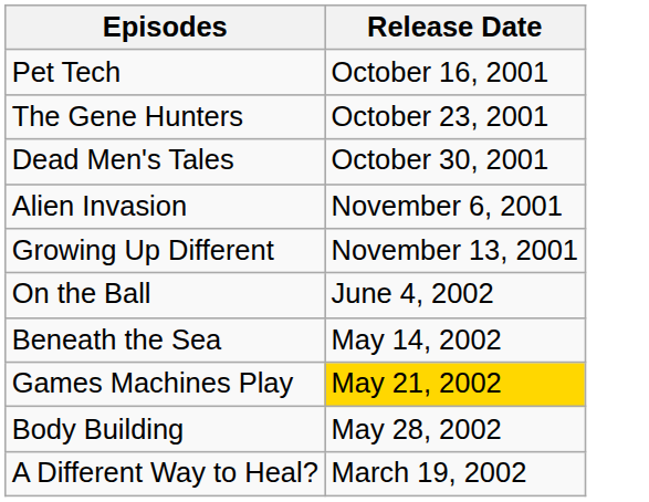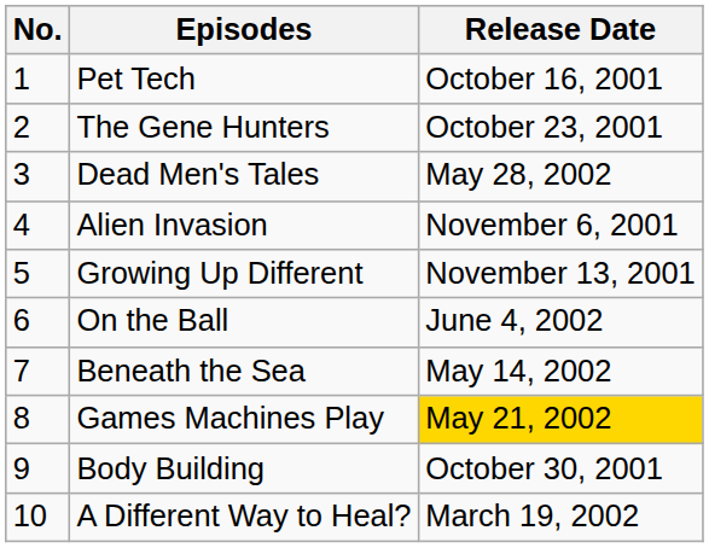 <table class="wikitable">
 <tr>
+<th>No.</th>
 <th>Episodes</th>
 <th>Release Date</th>
 </tr>
 <tr>
+<td>1</td>
 <td>Pet Tech</td>
 <td>October 16, 2001</td>
 </tr>
 <tr>
+<td>2</td>
 <td>The Gene Hunters</td>
 <td>October 23, 2001</td>
 </tr>
 <tr>
+<td>3</td>
 <td>Dead Men's Tales</td>
-<td>October 30, 2001</td>
+<td>May 28, 2002</td>
 </tr>
 <tr>
+<td>4</td>
 <td>Alien Invasion</td>
 <td>November 6, 2001</td>
 </tr>
 <tr>
+<td>5</td>
 <td>Growing Up Different</td>
 <td>November 13, 2001</td>
 </tr>
 <tr>
+<td>6</td>
 <td>On the Ball</td>
 <td>June 4, 2002</td>
 </tr>
 <tr>
+<td>7</td>
 <td>Beneath the Sea</td>
 <td>May 14, 2002</td>
 </tr>
 <tr>
+<td>8</td>
 <td>Games Machines Play</td>
 <td style="background: gold;">May 21, 2002</td>
 </tr>
 <tr>
+<td>9</td>
 <td>Body Building</td>
-<td>May 28, 2002</td>
+<td>October 30, 2001</td>
 </tr>
 <tr>
+<td>10</td>
 <td>A Different Way to Heal?</td>
 <td>March 19, 2002</td>
 </tr>
 </table>
